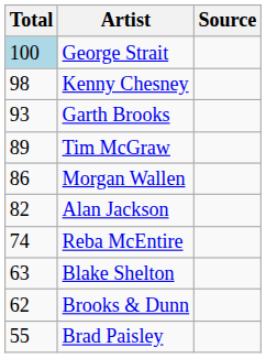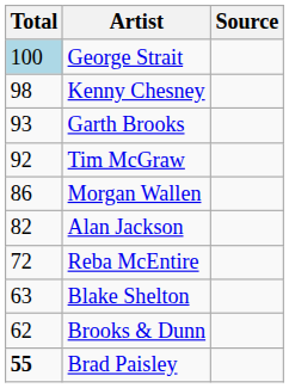 <table class="wikitable">
 <tr>
 <th>Total</th>
 <th>Artist</th>
 <th>Source</th>
 </tr>
 <tr>
 <td style="background: lightblue;">100</td>
 <td><a href='#'>George Strait</a></td>
 <td></td>
 </tr>
 <tr>
 <td>98</td>
 <td><a href='#'>Kenny Chesney</a></td>
 <td></td>
 </tr>
 <tr>
 <td>93</td>
 <td><a href='#'>Garth Brooks</a></td>
 <td></td>
 </tr>
 <tr>
-<td>89</td>
+<td>92</td>
 <td><a href='#'>Tim McGraw</a></td>
 <td></td>
 </tr>
 <tr>
 <td>86</td>
 <td><a href='#'>Morgan Wallen</a></td>
 <td></td>
 </tr>
 <tr>
 <td>82</td>
 <td><a href='#'>Alan Jackson</a></td>
 <td></td>
 </tr>
 <tr>
-<td>74</td>
+<td>72</td>
 <td><a href='#'>Reba McEntire</a></td>
 <td></td>
 </tr>
 <tr>
 <td>63</td>
 <td><a href='#'>Blake Shelton</a></td>
 <td></td>
 </tr>
 <tr>
 <td>62</td>
 <td><a href='#'>Brooks & Dunn</a></td>
 <td></td>
 </tr>
 <tr>
-<td>55</td>
+<td><strong>55</strong></td>
 <td><a href='#'>Brad Paisley</a></td>
 <td></td>
 </tr>
 </table>
